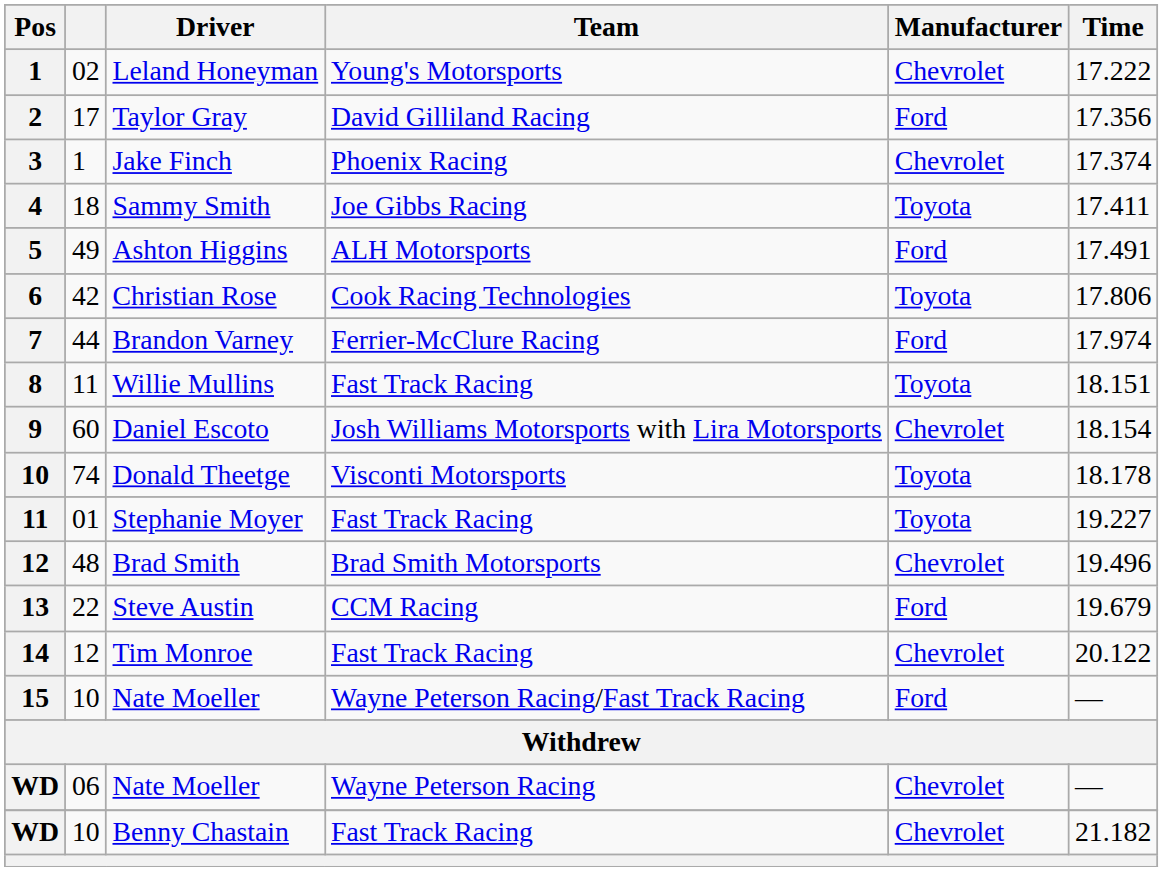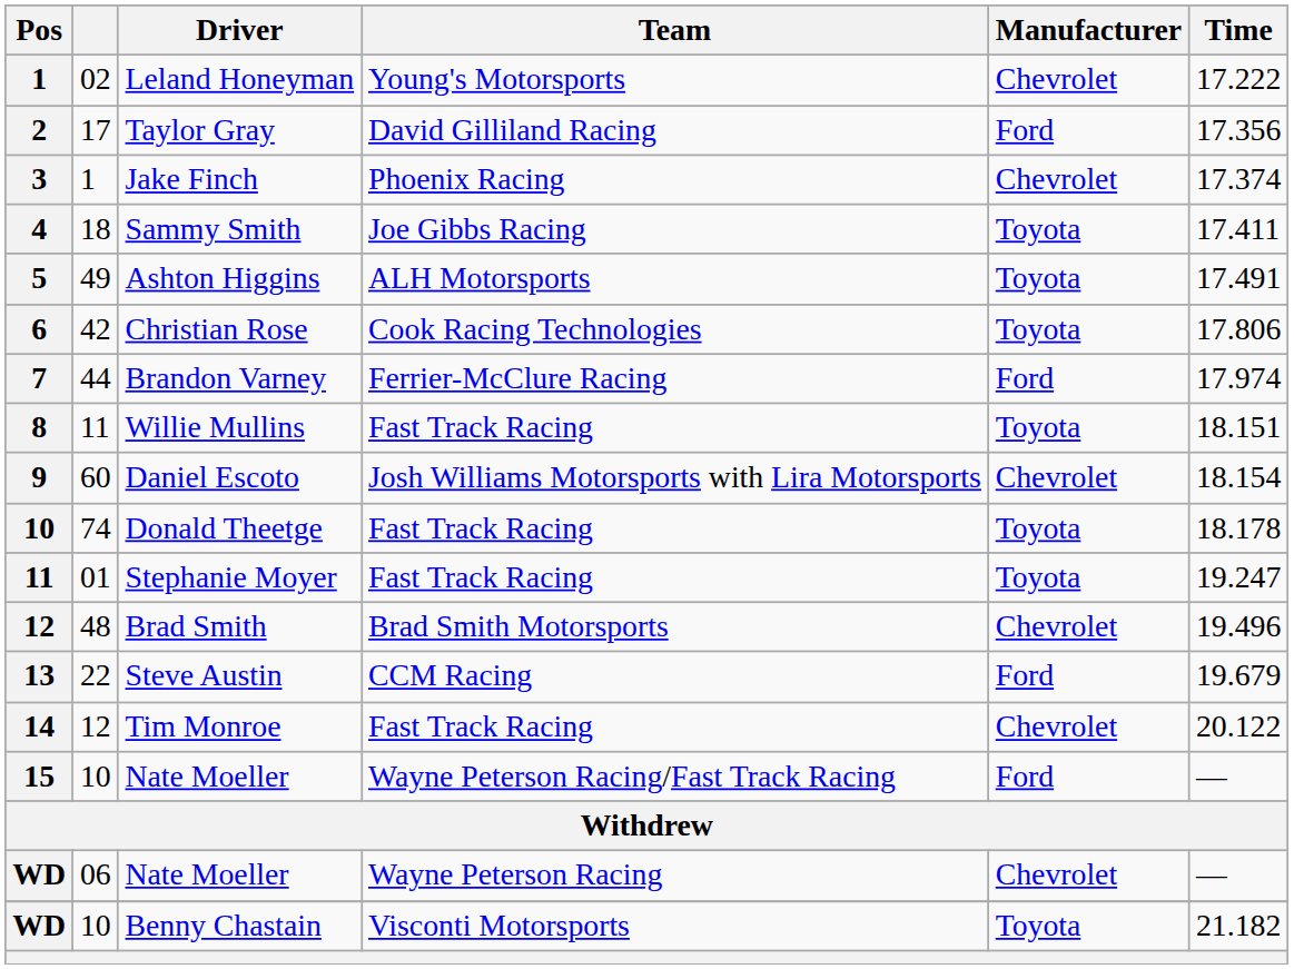 <table class="wikitable" style="font-size:98%">
 <tr>
 <th>Pos</th>
 <th></th>
 <th>Driver</th>
 <th>Team</th>
 <th>Manufacturer</th>
 <th>Time</th>
 </tr>
 <tr>
 <th>1</th>
 <td>02</td>
 <td><a href='#'>Leland Honeyman</a></td>
 <td><a href='#'>Young's Motorsports</a></td>
 <td><a href='#'>Chevrolet</a></td>
 <td>17.222</td>
 </tr>
 <tr>
 <th>2</th>
 <td>17</td>
 <td><a href='#'>Taylor Gray</a></td>
 <td><a href='#'>David Gilliland Racing</a></td>
 <td><a href='#'>Ford</a></td>
 <td>17.356</td>
 </tr>
 <tr>
 <th>3</th>
 <td>1</td>
 <td><a href='#'>Jake Finch</a></td>
 <td><a href='#'>Phoenix Racing</a></td>
 <td><a href='#'>Chevrolet</a></td>
 <td>17.374</td>
 </tr>
 <tr>
 <th>4</th>
 <td>18</td>
 <td><a href='#'>Sammy Smith</a></td>
 <td><a href='#'>Joe Gibbs Racing</a></td>
 <td><a href='#'>Toyota</a></td>
 <td>17.411</td>
 </tr>
 <tr>
 <th>5</th>
 <td>49</td>
 <td><a href='#'>Ashton Higgins</a></td>
 <td><a href='#'>ALH Motorsports</a></td>
-<td><a href='#'>Ford</a></td>
+<td><a href='#'>Toyota</a></td>
 <td>17.491</td>
 </tr>
 <tr>
 <th>6</th>
 <td>42</td>
 <td><a href='#'>Christian Rose</a></td>
 <td><a href='#'>Cook Racing Technologies</a></td>
 <td><a href='#'>Toyota</a></td>
 <td>17.806</td>
 </tr>
 <tr>
 <th>7</th>
 <td>44</td>
 <td><a href='#'>Brandon Varney</a></td>
 <td><a href='#'>Ferrier-McClure Racing</a></td>
 <td><a href='#'>Ford</a></td>
 <td>17.974</td>
 </tr>
 <tr>
 <th>8</th>
 <td>11</td>
 <td><a href='#'>Willie Mullins</a></td>
 <td><a href='#'>Fast Track Racing</a></td>
 <td><a href='#'>Toyota</a></td>
 <td>18.151</td>
 </tr>
 <tr>
 <th>9</th>
 <td>60</td>
 <td><a href='#'>Daniel Escoto</a></td>
 <td><a href='#'>Josh Williams Motorsports</a> with <a href='#'>Lira Motorsports</a></td>
 <td><a href='#'>Chevrolet</a></td>
 <td>18.154</td>
 </tr>
 <tr>
 <th>10</th>
 <td>74</td>
 <td><a href='#'>Donald Theetge</a></td>
-<td><a href='#'>Visconti Motorsports</a></td>
+<td><a href='#'>Fast Track Racing</a></td>
 <td><a href='#'>Toyota</a></td>
 <td>18.178</td>
 </tr>
 <tr>
 <th>11</th>
 <td>01</td>
 <td><a href='#'>Stephanie Moyer</a></td>
 <td><a href='#'>Fast Track Racing</a></td>
 <td><a href='#'>Toyota</a></td>
-<td>19.227</td>
+<td>19.247</td>
 </tr>
 <tr>
 <th>12</th>
 <td>48</td>
 <td><a href='#'>Brad Smith</a></td>
 <td><a href='#'>Brad Smith Motorsports</a></td>
 <td><a href='#'>Chevrolet</a></td>
 <td>19.496</td>
 </tr>
 <tr>
 <th>13</th>
 <td>22</td>
 <td><a href='#'>Steve Austin</a></td>
 <td><a href='#'>CCM Racing</a></td>
 <td><a href='#'>Ford</a></td>
 <td>19.679</td>
 </tr>
 <tr>
 <th>14</th>
 <td>12</td>
 <td><a href='#'>Tim Monroe</a></td>
 <td><a href='#'>Fast Track Racing</a></td>
 <td><a href='#'>Chevrolet</a></td>
 <td>20.122</td>
 </tr>
 <tr>
 <th>15</th>
 <td>10</td>
 <td><a href='#'>Nate Moeller</a></td>
 <td><a href='#'>Wayne Peterson Racing</a>/<a href='#'>Fast Track Racing</a></td>
 <td><a href='#'>Ford</a></td>
 <td>—</td>
 </tr>
 <tr>
 <th colspan="6">Withdrew</th>
 </tr>
 <tr>
 <th>WD</th>
 <td>06</td>
 <td><a href='#'>Nate Moeller</a></td>
 <td><a href='#'>Wayne Peterson Racing</a></td>
 <td><a href='#'>Chevrolet</a></td>
 <td>—</td>
 </tr>
 <tr>
 </tr>
 <tr>
 <th>WD</th>
 <td>10</td>
 <td><a href='#'>Benny Chastain</a></td>
-<td><a href='#'>Fast Track Racing</a></td>
-<td><a href='#'>Chevrolet</a></td>
+<td><a href='#'>Visconti Motorsports</a></td>
+<td><a href='#'>Toyota</a></td>
 <td>21.182</td>
 </tr>
 <tr>
 <th colspan="6"></th>
 </tr>
 <tr>
 </tr>
 </table>
